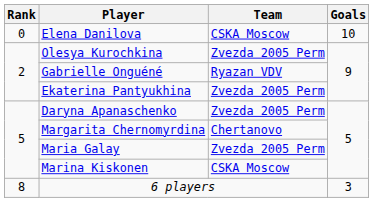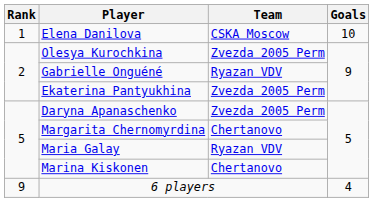 <table class="wikitable" style="text-align:center">
 <tr>
 <th>Rank</th>
 <th>Player</th>
 <th>Team</th>
 <th>Goals</th>
 </tr>
 <tr>
-<td>0</td>
+<td>1</td>
 <td align="left"> <a href='#'>Elena Danilova</a></td>
 <td align="left"><a href='#'>CSKA Moscow</a></td>
 <td>10</td>
 </tr>
 <tr>
 <td rowspan=3>2</td>
 <td align="left"> <a href='#'>Olesya Kurochkina</a></td>
 <td align="left"><a href='#'>Zvezda 2005 Perm</a></td>
 <td rowspan=3>9</td>
 </tr>
 <tr>
 <td align="left"> <a href='#'>Gabrielle Onguéné</a></td>
 <td align="left"><a href='#'>Ryazan VDV</a></td>
 </tr>
 <tr>
 <td align="left"> <a href='#'>Ekaterina Pantyukhina</a></td>
 <td align="left"><a href='#'>Zvezda 2005 Perm</a></td>
 </tr>
 <tr>
 <td rowspan=4>5</td>
 <td align="left"> <a href='#'>Daryna Apanaschenko</a></td>
 <td align="left"><a href='#'>Zvezda 2005 Perm</a></td>
 <td rowspan=4>5</td>
 </tr>
 <tr>
 <td align="left"> <a href='#'>Margarita Chernomyrdina</a></td>
 <td align="left"><a href='#'>Chertanovo</a></td>
 </tr>
 <tr>
 <td align="left"> <a href='#'>Maria Galay</a></td>
-<td align="left"><a href='#'>Zvezda 2005 Perm</a></td>
+<td align="left"><a href='#'>Ryazan VDV</a></td>
 </tr>
 <tr>
 <td align="left"> <a href='#'>Marina Kiskonen</a></td>
-<td align="left"><a href='#'>CSKA Moscow</a></td>
+<td align="left"><a href='#'>Chertanovo</a></td>
 </tr>
 <tr>
-<td>8</td>
+<td>9</td>
 <td colspan="2"><em>6 players</em></td>
-<td>3</td>
+<td>4</td>
 </tr>
 </table>
